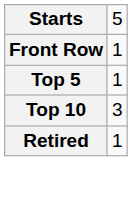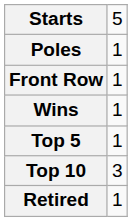 <table class="wikitable" style="text-align:center">
 <tr>
 <th>Starts</th>
 <td>5</td>
 </tr>
 <tr>
+<th>Poles</th>
+<td>1</td>
+</tr>
+<tr>
 <th>Front Row</th>
+<td>1</td>
+</tr>
+<tr>
+<th>Wins</th>
 <td>1</td>
 </tr>
 <tr>
 <th>Top 5</th>
 <td>1</td>
 </tr>
 <tr>
 <th>Top 10</th>
 <td>3</td>
 </tr>
 <tr>
 <th>Retired</th>
 <td>1</td>
 </tr>
 </table>
